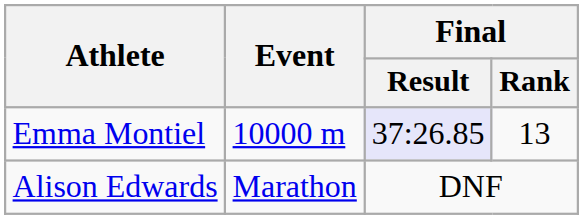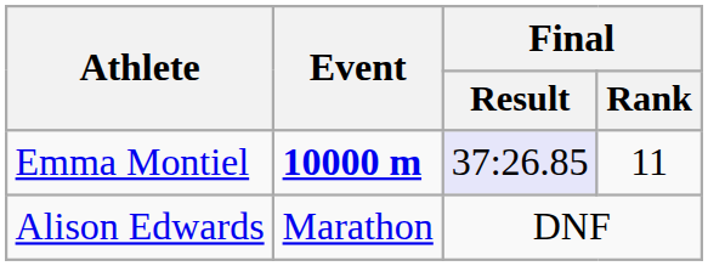 <table class="wikitable" style="font-size:90%">
 <tr>
 <th rowspan=2>Athlete</th>
 <th rowspan=2>Event</th>
 <th colspan=2>Final</th>
 </tr>
 <tr style="font-size:95%">
 <th>Result</th>
 <th>Rank</th>
 </tr>
 <tr align=center>
 <td align=left><a href='#'>Emma Montiel</a></td>
-<td align=left><a href='#'>10000 m</a></td>
+<td align=left><strong><a href='#'>10000 m</a></strong></td>
 <td style="background: lavender;">37:26.85</td>
-<td>13</td>
+<td>11</td>
 </tr>
 <tr align=center>
 <td align=left><a href='#'>Alison Edwards</a></td>
 <td align=left><a href='#'>Marathon</a></td>
 <td colspan=2>DNF</td>
 </tr>
 </table>
